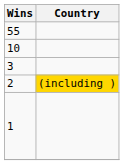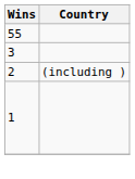 <table class="wikitable">
 <tr>
 <th>Wins</th>
 <th>Country</th>
 </tr>
 <tr>
 <td>55</td>
 <td></td>
 </tr>
 <tr>
-<td>10</td>
-<td></td>
-</tr>
-<tr>
 <td>3</td>
 <td></td>
 </tr>
 <tr>
 <td>2</td>
-<td style="background: gold;"> (including )<br></td>
+<td> (including )<br></td>
 </tr>
 <tr>
 <td>1</td>
 <td><br><br><br><br><br></td>
 </tr>
 <tr>
 </tr>
 </table>
